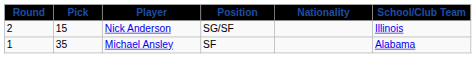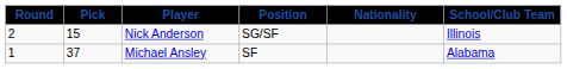 <table class="wikitable sortable sortable">
 <tr>
 <th style="background:#000000; color:#1C4EA4"  width="10%">Round</th>
 <th style="background:#000000; color:#1C4EA4"  width="10%">Pick</th>
 <th style="background:#000000; color:#1C4EA4"  width="20%">Player</th>
 <th style="background:#000000; color:#1C4EA4"  width="15%">Position</th>
 <th style="background:#000000; color:#1C4EA4"  width="20%">Nationality</th>
 <th style="background:#000000; color:#1C4EA4"  width="20%">School/Club Team</th>
 </tr>
 <tr>
 <td>2</td>
 <td>15</td>
 <td><a href='#'>Nick Anderson</a></td>
 <td>SG/SF</td>
 <td></td>
 <td><a href='#'>Illinois</a></td>
 </tr>
 <tr>
 <td>1</td>
-<td>35</td>
+<td>37</td>
 <td><a href='#'>Michael Ansley</a></td>
 <td>SF</td>
 <td></td>
 <td><a href='#'>Alabama</a></td>
 </tr>
 </table>
